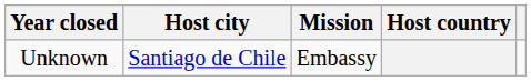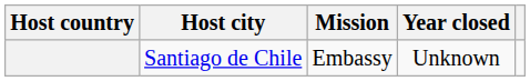 <table class="wikitable plainrowheaders" style="text-align:center;">
 <tr>
-<th scope="col">Year closed</th>
+<th scope="col">Host country</th>
 <th scope="col">Host city</th>
 <th scope="col">Mission</th>
-<th scope="col">Host country</th>
+<th scope="col">Year closed</th>
 <th scope="col"></th>
 </tr>
 <tr>
-<td>Unknown</td>
+<th scope="row"></th>
 <td><a href='#'>Santiago de Chile</a></td>
 <td>Embassy</td>
-<th scope="row"></th>
+<td>Unknown</td>
 <td></td>
 </tr>
 </table>
